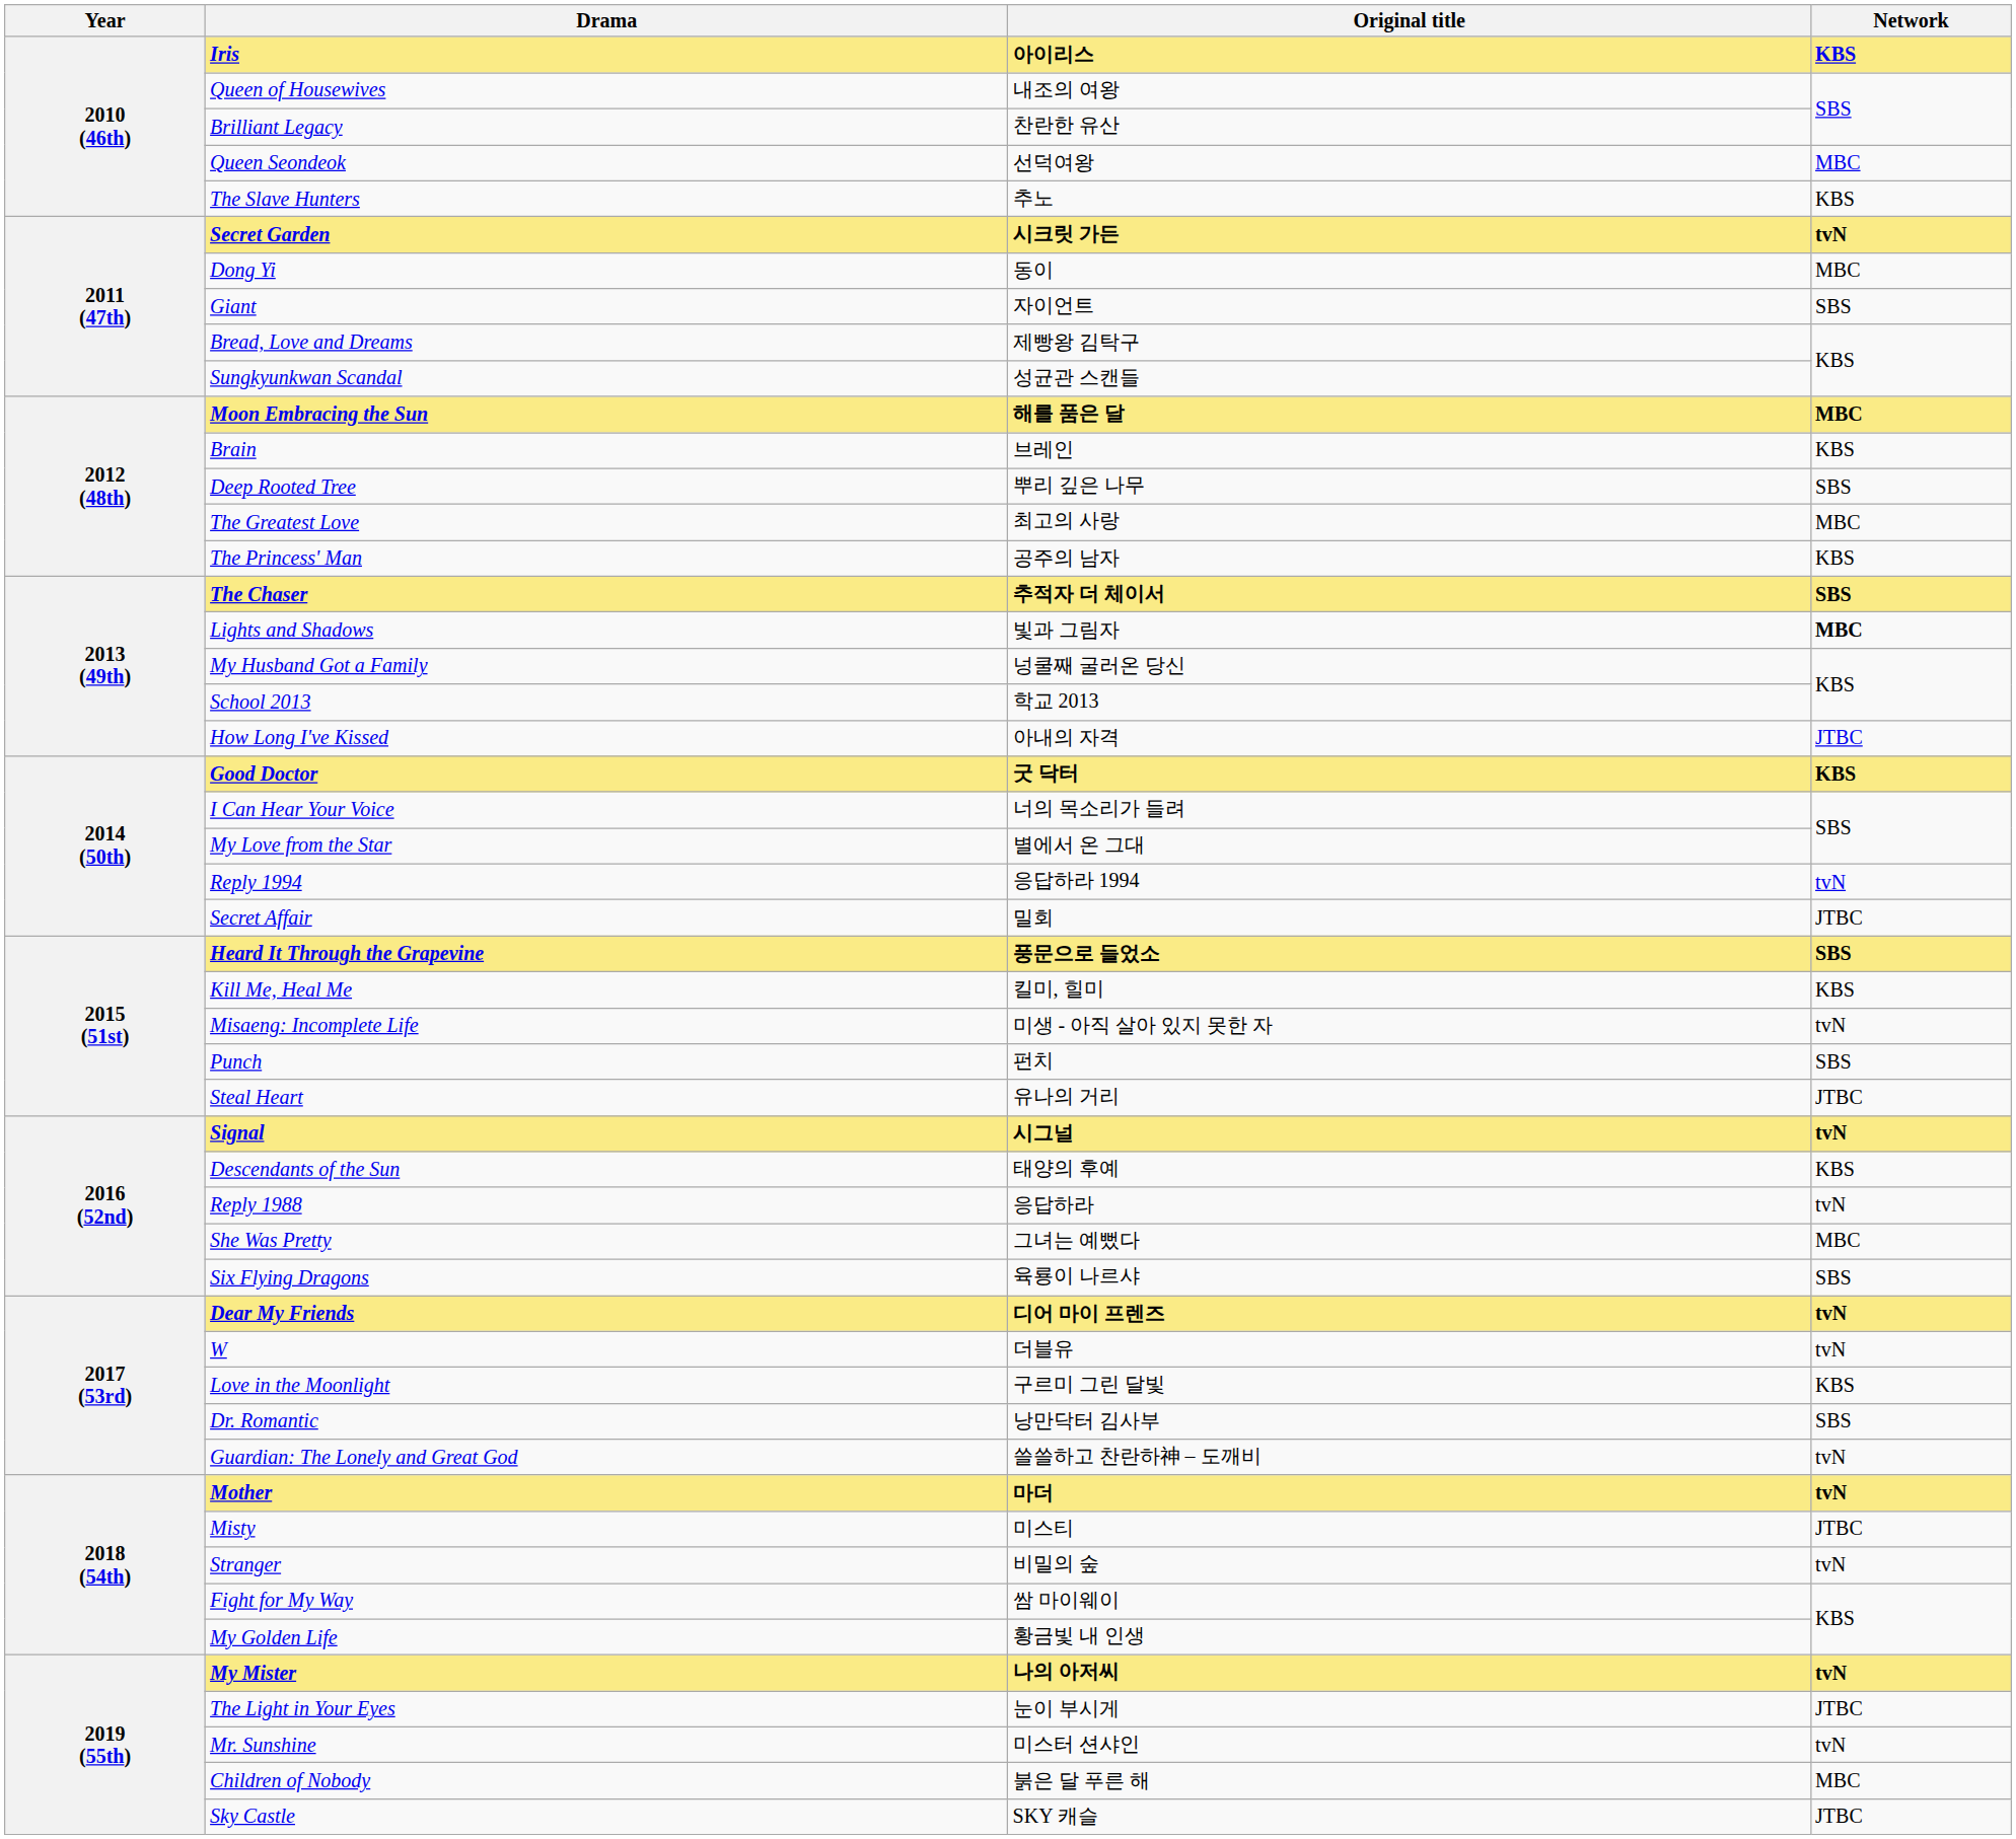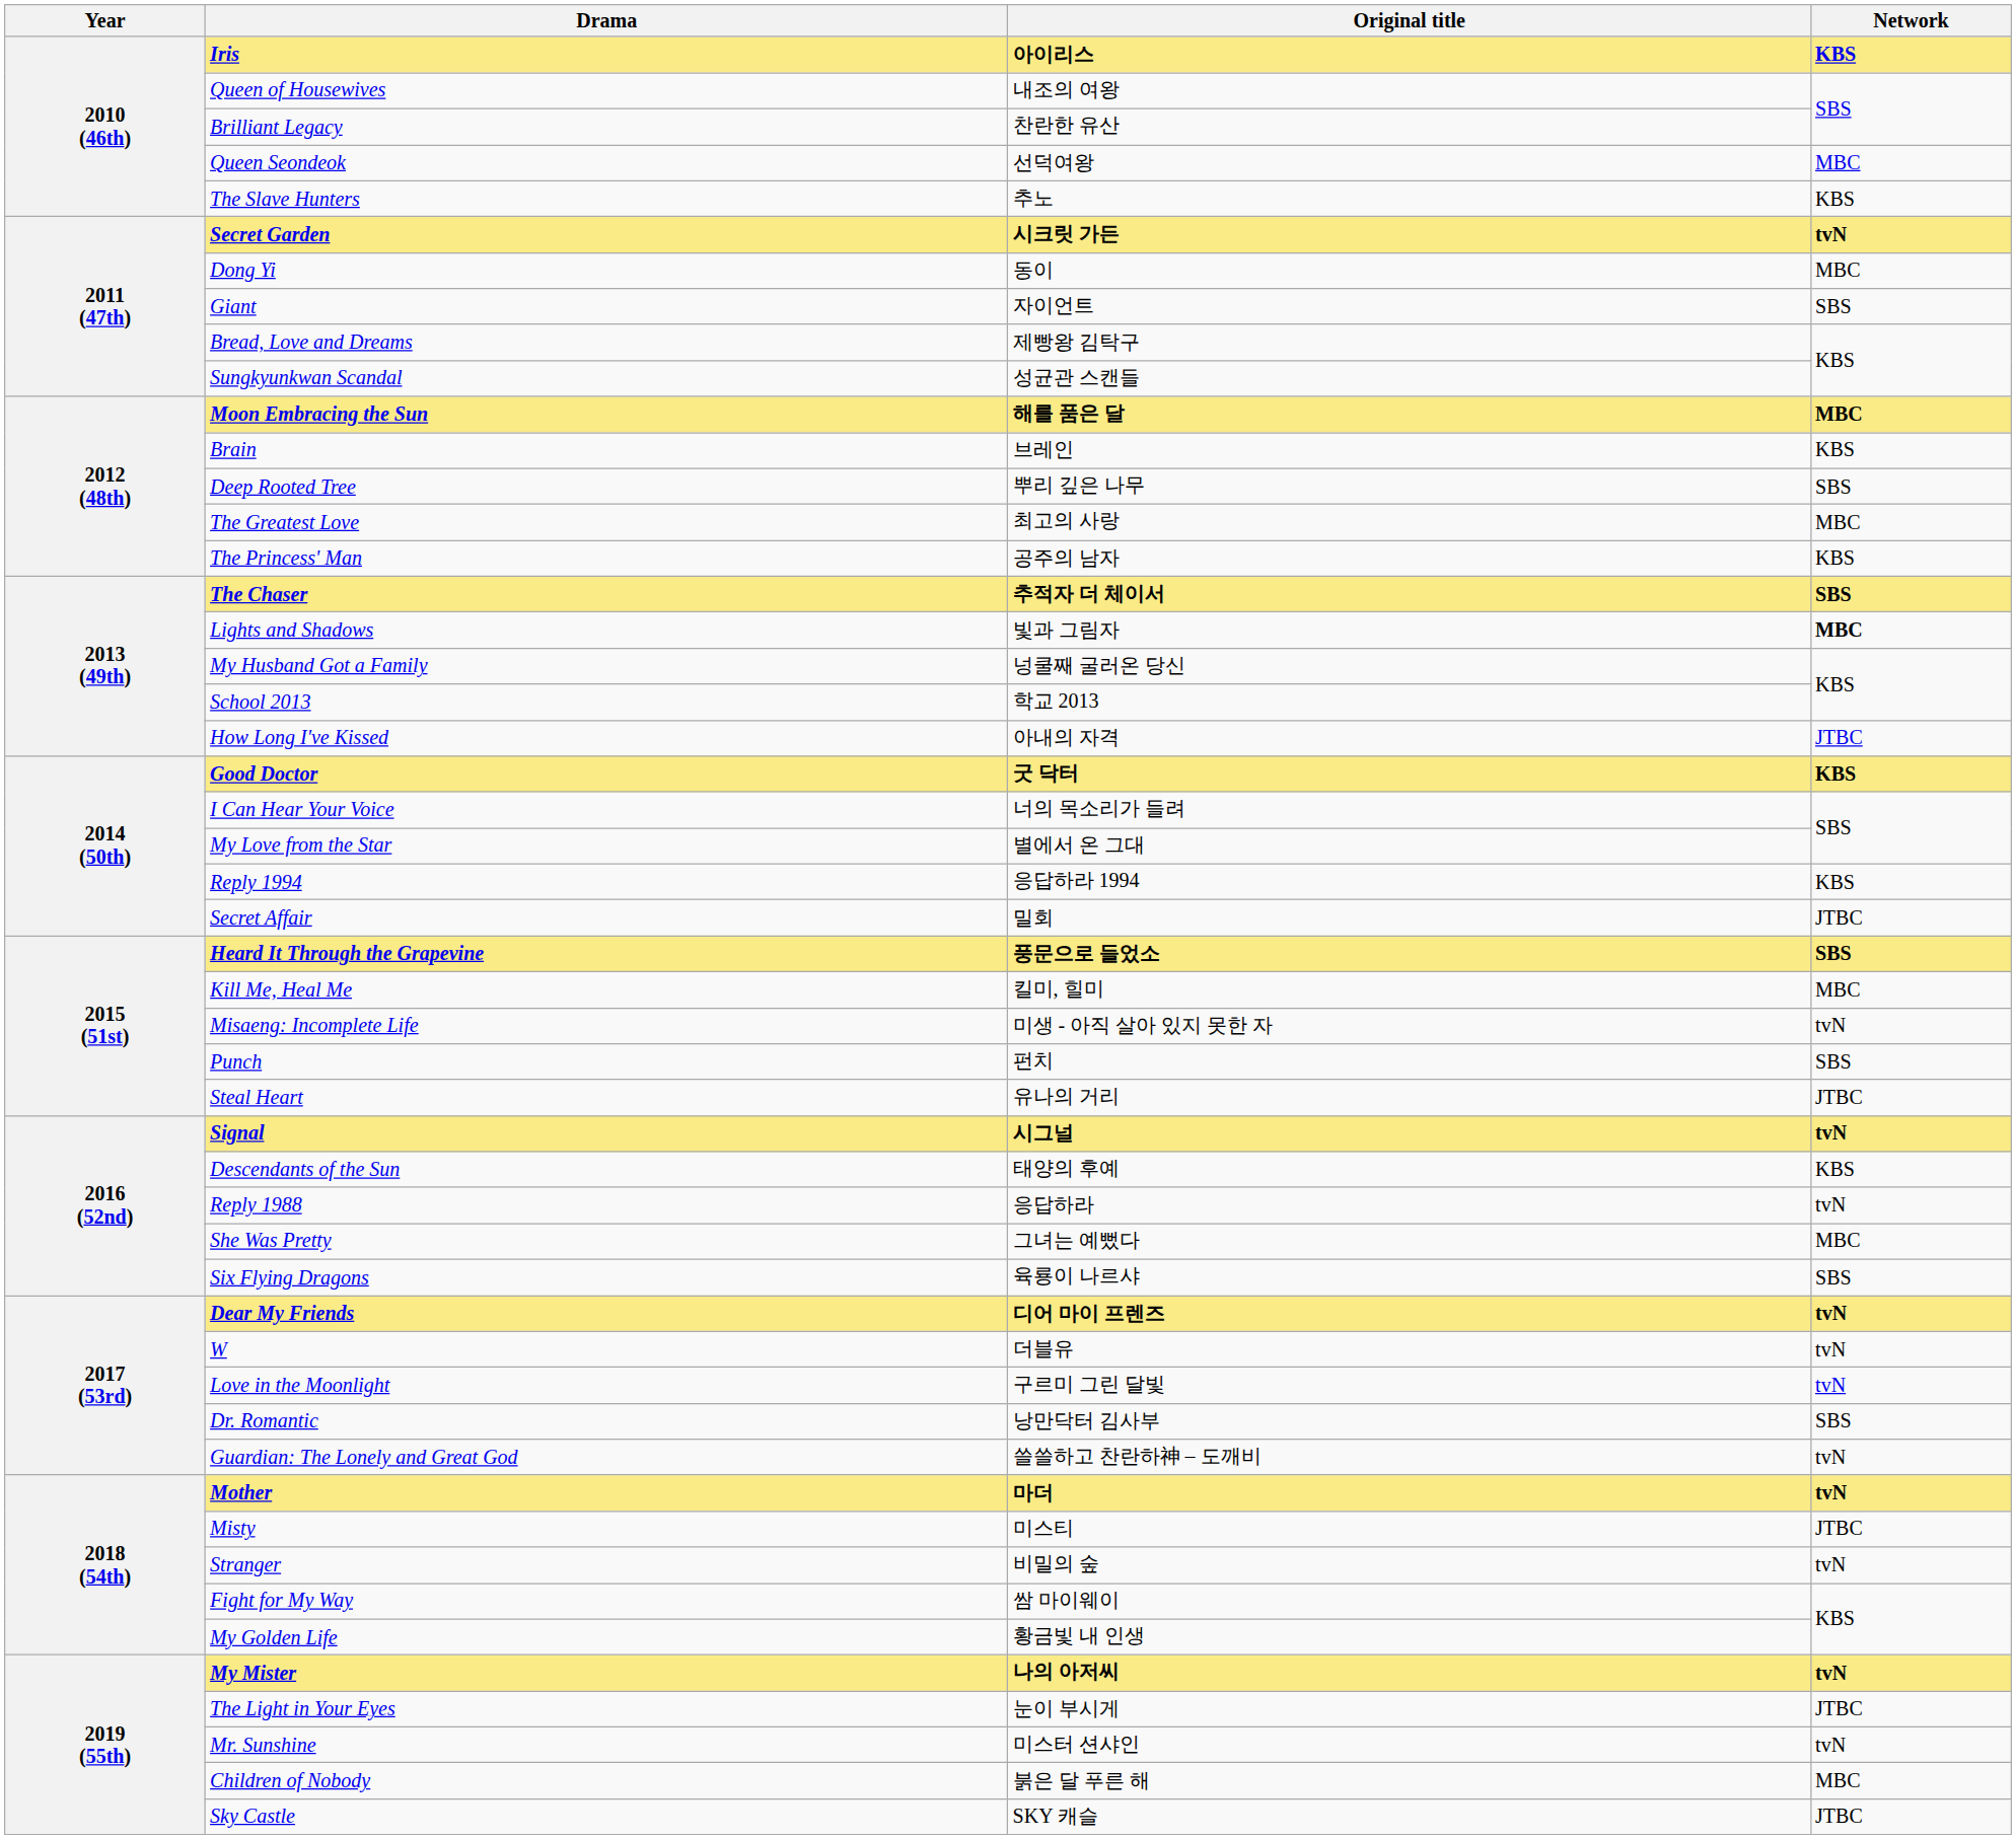 <table class="wikitable" width="100%">
 <tr>
 <th style="width:10%;">Year</th>
 <th style="width:40%;">Drama</th>
 <th style="width:40%;">Original title</th>
 <th style="width:10%;">Network</th>
 </tr>
 <tr>
 <th rowspan="5">2010<br>(<a href='#'>46th</a>)</th>
 <td style="background:#FAEB86;"><em><a href='#'><strong>Iris</strong></a> </em></td>
 <td style="background:#FAEB86;"><strong>아이리스</strong></td>
 <td style="background:#FAEB86;"><strong><a href='#'>KBS</a></strong></td>
 </tr>
 <tr>
 <td><em><a href='#'>Queen of Housewives</a></em></td>
 <td>내조의 여왕</td>
 <td rowspan="2"><a href='#'>SBS</a></td>
 </tr>
 <tr>
 <td><em><a href='#'>Brilliant Legacy</a></em></td>
 <td>찬란한 유산</td>
 </tr>
 <tr>
 <td><em><a href='#'>Queen Seondeok</a></em></td>
 <td>선덕여왕</td>
 <td><a href='#'>MBC</a></td>
 </tr>
 <tr>
 <td><em><a href='#'>The Slave Hunters</a></em></td>
 <td>추노</td>
 <td>KBS</td>
 </tr>
 <tr>
 <th rowspan="5">2011<br>(<a href='#'>47th</a>)</th>
 <td style="background:#FAEB86;"><strong><em><a href='#'>Secret Garden</a> </em></strong></td>
 <td style="background:#FAEB86;"><strong>시크릿 가든</strong></td>
 <td style="background:#FAEB86;"><strong>tvN</strong></td>
 </tr>
 <tr>
 <td><em><a href='#'>Dong Yi</a></em></td>
 <td>동이</td>
 <td>MBC</td>
 </tr>
 <tr>
 <td><em><a href='#'>Giant</a></em></td>
 <td>자이언트</td>
 <td>SBS</td>
 </tr>
 <tr>
 <td><em><a href='#'>Bread, Love and Dreams</a></em></td>
 <td>제빵왕 김탁구</td>
 <td rowspan="2">KBS</td>
 </tr>
 <tr>
 <td><em><a href='#'>Sungkyunkwan Scandal</a></em></td>
 <td>성균관 스캔들</td>
 </tr>
 <tr>
 <th rowspan="5">2012<br>(<a href='#'>48th</a>)</th>
 <td style="background:#FAEB86;"><strong><em><a href='#'>Moon Embracing the Sun</a> </em></strong></td>
 <td style="background:#FAEB86;"><strong>해를 품은 달</strong></td>
 <td style="background:#FAEB86;"><strong>MBC</strong></td>
 </tr>
 <tr>
 <td><a href='#'><em>Brain</em></a></td>
 <td>브레인</td>
 <td>KBS</td>
 </tr>
 <tr>
 <td><em><a href='#'>Deep Rooted Tree</a></em></td>
 <td>뿌리 깊은 나무</td>
 <td>SBS</td>
 </tr>
 <tr>
 <td><em><a href='#'>The Greatest Love</a></em></td>
 <td>최고의 사랑</td>
 <td>MBC</td>
 </tr>
 <tr>
 <td><em><a href='#'>The Princess' Man</a></em></td>
 <td>공주의 남자</td>
 <td>KBS</td>
 </tr>
 <tr>
 <th rowspan="5">2013<br>(<a href='#'>49th</a>)</th>
 <td style="background:#FAEB86;"><strong><em><a href='#'>The Chaser</a> </em></strong></td>
 <td style="background:#FAEB86;"><strong>추적자 더 체이서</strong></td>
 <td style="background:#FAEB86;"><strong>SBS</strong></td>
 </tr>
 <tr>
 <td><em><a href='#'>Lights and Shadows</a></em></td>
 <td>빛과 그림자</td>
 <td><strong>MBC</strong></td>
 </tr>
 <tr>
 <td><em><a href='#'>My Husband Got a Family</a></em></td>
 <td>넝쿨째 굴러온 당신</td>
 <td rowspan="2">KBS</td>
 </tr>
 <tr>
 <td><em><a href='#'>School 2013</a></em></td>
 <td>학교 2013</td>
 </tr>
 <tr>
 <td><em><a href='#'>How Long I've Kissed</a></em></td>
 <td>아내의 자격</td>
 <td><a href='#'>JTBC</a></td>
 </tr>
 <tr>
 <th rowspan="5">2014<br>(<a href='#'>50th</a>)</th>
 <td style="background:#FAEB86;"><strong><em><a href='#'>Good Doctor</a> </em></strong></td>
 <td style="background:#FAEB86;"><strong>굿 닥터</strong></td>
 <td style="background:#FAEB86;"><strong>KBS</strong></td>
 </tr>
 <tr>
 <td><em><a href='#'>I Can Hear Your Voice</a></em></td>
 <td>너의 목소리가 들려</td>
 <td rowspan="2">SBS</td>
 </tr>
 <tr>
 <td><em><a href='#'>My Love from the Star</a></em></td>
 <td>별에서 온 그대</td>
 </tr>
 <tr>
 <td><em><a href='#'>Reply 1994</a></em></td>
 <td>응답하라 1994</td>
-<td><a href='#'>tvN</a></td>
+<td>KBS</td>
 </tr>
 <tr>
 <td><em><a href='#'>Secret Affair</a></em></td>
 <td>밀회</td>
 <td>JTBC</td>
 </tr>
 <tr>
 <th rowspan="5">2015<br>(<a href='#'>51st</a>)</th>
 <td style="background:#FAEB86;"><strong><em><a href='#'>Heard It Through the Grapevine</a> </em></strong></td>
 <td style="background:#FAEB86;"><strong>풍문으로 들었소</strong></td>
 <td style="background:#FAEB86;"><strong>SBS</strong></td>
 </tr>
 <tr>
 <td><em><a href='#'>Kill Me, Heal Me</a></em></td>
 <td>킬미, 힐미</td>
-<td>KBS</td>
+<td>MBC</td>
 </tr>
 <tr>
 <td><em><a href='#'>Misaeng: Incomplete Life</a></em></td>
 <td>미생 - 아직 살아 있지 못한 자</td>
 <td>tvN</td>
 </tr>
 <tr>
 <td><em><a href='#'>Punch</a></em></td>
 <td>펀치</td>
 <td>SBS</td>
 </tr>
 <tr>
 <td><em><a href='#'>Steal Heart</a></em></td>
 <td>유나의 거리</td>
 <td>JTBC</td>
 </tr>
 <tr>
 <th rowspan="5">2016<br>(<a href='#'>52nd</a>)</th>
 <td style="background:#FAEB86;"><em><a href='#'><strong>Signal</strong></a> </em></td>
 <td style="background:#FAEB86;"><strong>시그널</strong></td>
 <td style="background:#FAEB86;"><strong>tvN</strong></td>
 </tr>
 <tr>
 <td><em><a href='#'>Descendants of the Sun</a></em></td>
 <td>태양의 후예</td>
 <td>KBS</td>
 </tr>
 <tr>
 <td><em><a href='#'>Reply 1988</a></em></td>
 <td>응답하라</td>
 <td>tvN</td>
 </tr>
 <tr>
 <td><em><a href='#'>She Was Pretty</a></em></td>
 <td>그녀는 예뻤다</td>
 <td>MBC</td>
 </tr>
 <tr>
 <td><em><a href='#'>Six Flying Dragons</a></em></td>
 <td>육룡이 나르샤</td>
 <td>SBS</td>
 </tr>
 <tr>
 <th rowspan="5">2017<br>(<a href='#'>53rd</a>)</th>
 <td style="background:#FAEB86;"><strong><em><a href='#'>Dear My Friends</a> </em></strong></td>
 <td style="background:#FAEB86;"><strong>디어 마이 프렌즈</strong></td>
 <td style="background:#FAEB86;"><strong>tvN</strong></td>
 </tr>
 <tr>
 <td><em><a href='#'>W</a></em></td>
 <td>더블유</td>
 <td>tvN</td>
 </tr>
 <tr>
 <td><em><a href='#'>Love in the Moonlight</a></em></td>
 <td>구르미 그린 달빛</td>
-<td>KBS</td>
+<td><a href='#'>tvN</a></td>
 </tr>
 <tr>
 <td><em><a href='#'>Dr. Romantic</a></em></td>
 <td>낭만닥터 김사부</td>
 <td>SBS</td>
 </tr>
 <tr>
 <td><em><a href='#'>Guardian: The Lonely and Great God</a></em></td>
 <td>쓸쓸하고 찬란하神 – 도깨비</td>
 <td>tvN</td>
 </tr>
 <tr>
 <th rowspan="5">2018<br>(<a href='#'>54th</a>)</th>
 <td style="background:#FAEB86;"><em><a href='#'><strong>Mother</strong></a> </em></td>
 <td style="background:#FAEB86;"><strong>마더</strong></td>
 <td style="background:#FAEB86;"><strong>tvN</strong></td>
 </tr>
 <tr>
 <td><a href='#'><em>Misty</em></a></td>
 <td>미스티</td>
 <td>JTBC</td>
 </tr>
 <tr>
 <td><em><a href='#'>Stranger</a></em></td>
 <td>비밀의 숲</td>
 <td>tvN</td>
 </tr>
 <tr>
 <td><em><a href='#'>Fight for My Way</a></em></td>
 <td>쌈 마이웨이</td>
 <td rowspan="2">KBS</td>
 </tr>
 <tr>
 <td><em><a href='#'>My Golden Life</a></em></td>
 <td>황금빛 내 인생</td>
 </tr>
 <tr>
 <th rowspan="5">2019<br>(<a href='#'>55th</a>)</th>
 <td style="background:#FAEB86;"><strong><em><a href='#'>My Mister</a> </em></strong></td>
 <td style="background:#FAEB86;"><strong>나의 아저씨</strong></td>
 <td style="background:#FAEB86;"><strong>tvN</strong></td>
 </tr>
 <tr>
 <td><a href='#'><em>The Light in Your Eyes</em></a></td>
 <td>눈이 부시게</td>
 <td>JTBC</td>
 </tr>
 <tr>
 <td><em><a href='#'>Mr. Sunshine</a></em></td>
 <td>미스터 션샤인</td>
 <td>tvN</td>
 </tr>
 <tr>
 <td><em><a href='#'>Children of Nobody</a></em></td>
 <td>붉은 달 푸른 해</td>
 <td>MBC</td>
 </tr>
 <tr>
 <td><em><a href='#'>Sky Castle</a></em></td>
 <td>SKY 캐슬</td>
 <td>JTBC</td>
 </tr>
 </table>
